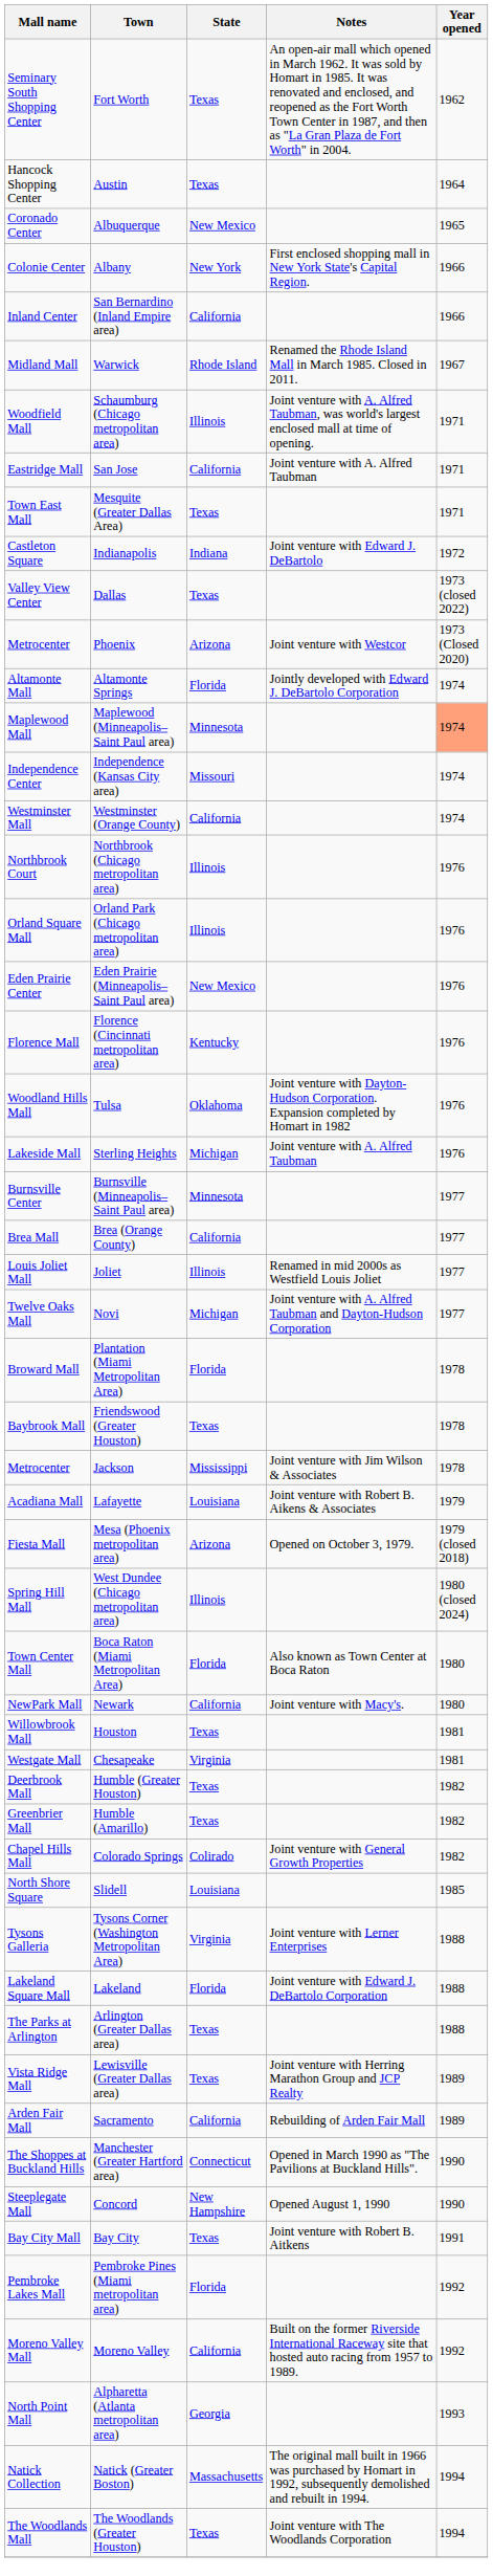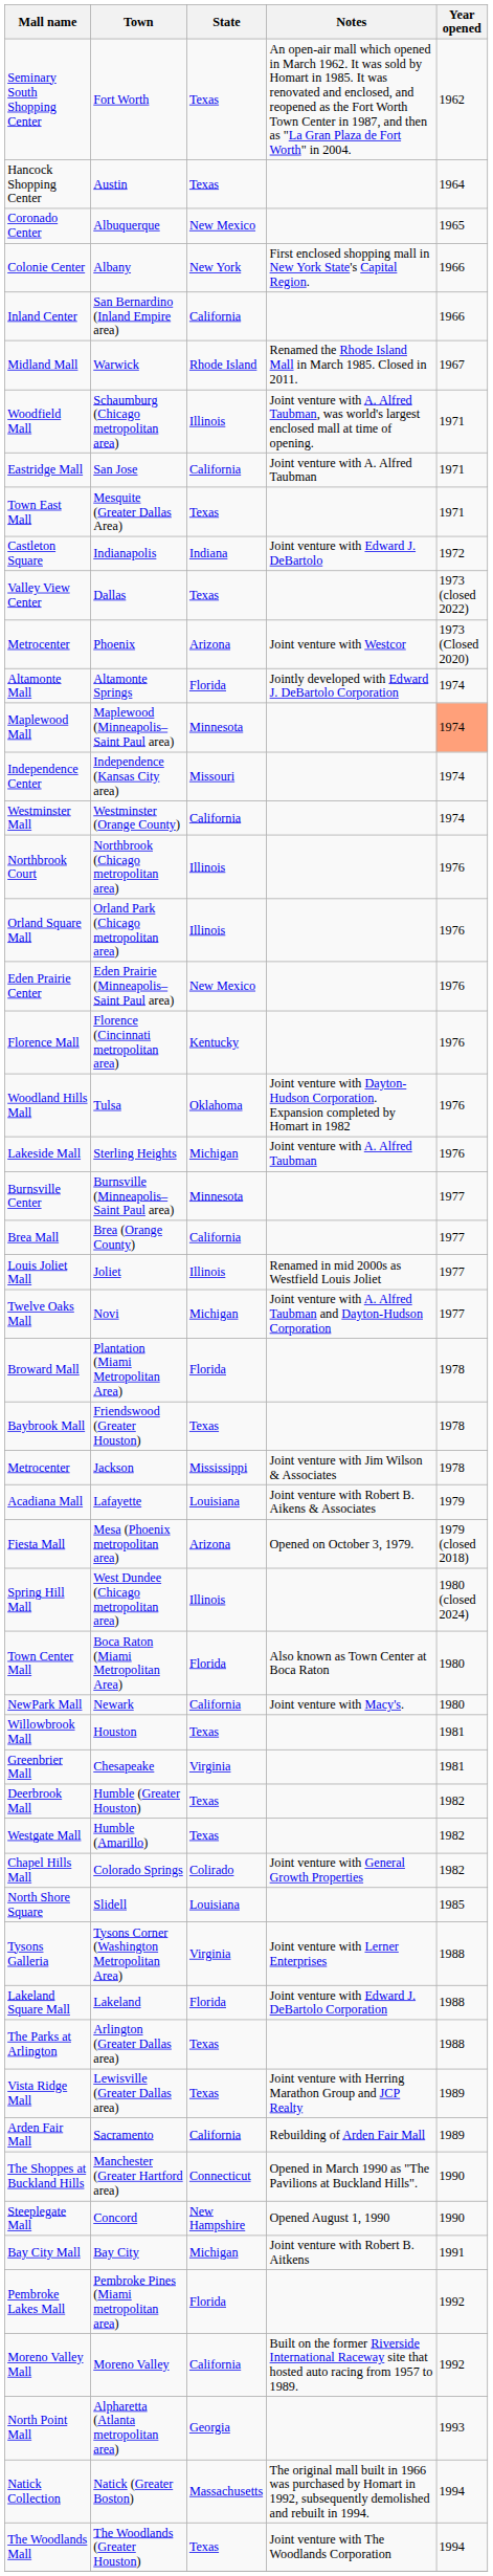 <table class="wikitable sortable">
 <tr>
 <th>Mall name</th>
 <th>Town</th>
 <th>State</th>
 <th>Notes</th>
 <th>Year opened</th>
 </tr>
 <tr>
 <td><a href='#'>Seminary South Shopping Center</a></td>
 <td><a href='#'>Fort Worth</a></td>
 <td><a href='#'>Texas</a></td>
 <td>An open-air mall which opened in March 1962.  It was sold by Homart in 1985.  It was renovated and enclosed, and reopened as the Fort Worth Town Center in 1987, and then as "<a href='#'>La Gran Plaza de Fort Worth</a>" in 2004.</td>
 <td>1962</td>
 </tr>
 <tr>
 <td>Hancock Shopping Center</td>
 <td><a href='#'>Austin</a></td>
 <td><a href='#'>Texas</a></td>
 <td></td>
 <td>1964</td>
 </tr>
 <tr>
 <td><a href='#'>Coronado Center</a></td>
 <td><a href='#'>Albuquerque</a></td>
 <td><a href='#'>New Mexico</a></td>
 <td></td>
 <td>1965</td>
 </tr>
 <tr>
 <td><a href='#'>Colonie Center</a></td>
 <td><a href='#'>Albany</a></td>
 <td><a href='#'>New York</a></td>
 <td>First enclosed shopping mall in <a href='#'>New York State</a>'s <a href='#'>Capital Region</a>.</td>
 <td>1966</td>
 </tr>
 <tr>
 <td><a href='#'>Inland Center</a></td>
 <td><a href='#'>San Bernardino</a> (<a href='#'>Inland Empire</a> area)</td>
 <td><a href='#'>California</a></td>
 <td></td>
 <td>1966</td>
 </tr>
 <tr>
 <td><a href='#'>Midland Mall</a></td>
 <td><a href='#'>Warwick</a></td>
 <td><a href='#'>Rhode Island</a></td>
 <td>Renamed the <a href='#'>Rhode Island Mall</a> in March 1985.  Closed in 2011.</td>
 <td>1967</td>
 </tr>
 <tr>
 <td><a href='#'>Woodfield Mall</a></td>
 <td><a href='#'>Schaumburg</a> (<a href='#'>Chicago metropolitan area</a>)</td>
 <td><a href='#'>Illinois</a></td>
 <td>Joint venture with <a href='#'>A. Alfred Taubman</a>, was world's largest enclosed mall at time of opening.</td>
 <td>1971</td>
 </tr>
 <tr>
 <td><a href='#'>Eastridge Mall</a></td>
 <td><a href='#'>San Jose</a></td>
 <td><a href='#'>California</a></td>
 <td>Joint venture with A. Alfred Taubman</td>
 <td>1971</td>
 </tr>
 <tr>
 <td><a href='#'>Town East Mall</a></td>
 <td><a href='#'>Mesquite</a> (<a href='#'>Greater Dallas</a> Area)</td>
 <td><a href='#'>Texas</a></td>
 <td></td>
 <td>1971</td>
 </tr>
 <tr>
 <td><a href='#'>Castleton Square</a></td>
 <td><a href='#'>Indianapolis</a></td>
 <td><a href='#'>Indiana</a></td>
 <td>Joint venture with <a href='#'>Edward J. DeBartolo</a></td>
 <td>1972</td>
 </tr>
 <tr>
 <td><a href='#'>Valley View Center</a></td>
 <td><a href='#'>Dallas</a></td>
 <td><a href='#'>Texas</a></td>
 <td></td>
 <td>1973 (closed 2022)</td>
 </tr>
 <tr>
 <td><a href='#'>Metrocenter</a></td>
 <td><a href='#'>Phoenix</a></td>
 <td><a href='#'>Arizona</a></td>
 <td>Joint venture with <a href='#'>Westcor</a></td>
 <td>1973 (Closed 2020)</td>
 </tr>
 <tr>
 <td><a href='#'>Altamonte Mall</a></td>
 <td><a href='#'>Altamonte Springs</a></td>
 <td><a href='#'>Florida</a></td>
 <td>Jointly developed with <a href='#'>Edward J. DeBartolo Corporation</a></td>
 <td>1974</td>
 </tr>
 <tr>
 <td><a href='#'>Maplewood Mall</a></td>
 <td><a href='#'>Maplewood</a> (<a href='#'>Minneapolis–Saint Paul</a> area)</td>
 <td><a href='#'>Minnesota</a></td>
 <td></td>
 <td style="background: lightsalmon;">1974</td>
 </tr>
 <tr>
 <td><a href='#'>Independence Center</a></td>
 <td><a href='#'>Independence</a> (<a href='#'>Kansas City</a> area)</td>
 <td><a href='#'>Missouri</a></td>
 <td></td>
 <td>1974</td>
 </tr>
 <tr>
 <td><a href='#'>Westminster Mall</a></td>
 <td><a href='#'>Westminster</a> (<a href='#'>Orange County</a>)</td>
 <td><a href='#'>California</a></td>
 <td></td>
 <td>1974</td>
 </tr>
 <tr>
 <td><a href='#'>Northbrook Court</a></td>
 <td><a href='#'>Northbrook</a> (<a href='#'>Chicago metropolitan area</a>)</td>
 <td><a href='#'>Illinois</a></td>
 <td></td>
 <td>1976</td>
 </tr>
 <tr>
 <td><a href='#'>Orland Square Mall</a></td>
 <td><a href='#'>Orland Park</a> (<a href='#'>Chicago metropolitan area</a>)</td>
 <td><a href='#'>Illinois</a></td>
 <td></td>
 <td>1976</td>
 </tr>
 <tr>
 <td><a href='#'>Eden Prairie Center</a></td>
 <td><a href='#'>Eden Prairie</a> (<a href='#'>Minneapolis–Saint Paul</a> area)</td>
 <td><a href='#'>New Mexico</a></td>
 <td></td>
 <td>1976</td>
 </tr>
 <tr>
 <td><a href='#'>Florence Mall</a></td>
 <td><a href='#'>Florence</a> (<a href='#'>Cincinnati metropolitan area</a>)</td>
 <td><a href='#'>Kentucky</a></td>
 <td></td>
 <td>1976</td>
 </tr>
 <tr>
 <td><a href='#'>Woodland Hills Mall</a></td>
 <td><a href='#'>Tulsa</a></td>
 <td><a href='#'>Oklahoma</a></td>
 <td>Joint venture with <a href='#'>Dayton-Hudson Corporation</a>. Expansion completed by Homart in 1982</td>
 <td>1976</td>
 </tr>
 <tr>
 <td><a href='#'>Lakeside Mall</a></td>
 <td><a href='#'>Sterling Heights</a></td>
 <td><a href='#'>Michigan</a></td>
 <td>Joint venture with <a href='#'>A. Alfred Taubman</a></td>
 <td>1976</td>
 </tr>
 <tr>
 <td><a href='#'>Burnsville Center</a></td>
 <td><a href='#'>Burnsville</a> (<a href='#'>Minneapolis–Saint Paul</a> area)</td>
 <td><a href='#'>Minnesota</a></td>
 <td></td>
 <td>1977</td>
 </tr>
 <tr>
 <td><a href='#'>Brea Mall</a></td>
 <td><a href='#'>Brea</a> (<a href='#'>Orange County</a>)</td>
 <td><a href='#'>California</a></td>
 <td></td>
 <td>1977</td>
 </tr>
 <tr>
 <td><a href='#'>Louis Joliet Mall</a></td>
 <td><a href='#'>Joliet</a></td>
 <td><a href='#'>Illinois</a></td>
 <td>Renamed in mid 2000s as Westfield Louis Joliet</td>
 <td>1977</td>
 </tr>
 <tr>
 <td><a href='#'>Twelve Oaks Mall</a></td>
 <td><a href='#'>Novi</a></td>
 <td><a href='#'>Michigan</a></td>
 <td>Joint venture with <a href='#'>A. Alfred Taubman</a> and <a href='#'>Dayton-Hudson Corporation</a></td>
 <td>1977</td>
 </tr>
 <tr>
 <td><a href='#'>Broward Mall</a></td>
 <td><a href='#'>Plantation</a> (<a href='#'>Miami Metropolitan Area</a>)</td>
 <td><a href='#'>Florida</a></td>
 <td></td>
 <td>1978</td>
 </tr>
 <tr>
 <td><a href='#'>Baybrook Mall</a></td>
 <td><a href='#'>Friendswood</a> (<a href='#'>Greater Houston</a>)</td>
 <td><a href='#'>Texas</a></td>
 <td></td>
 <td>1978</td>
 </tr>
 <tr>
 <td><a href='#'>Metrocenter</a></td>
 <td><a href='#'>Jackson</a></td>
 <td><a href='#'>Mississippi</a></td>
 <td>Joint venture with Jim Wilson & Associates</td>
 <td>1978</td>
 </tr>
 <tr>
 <td><a href='#'>Acadiana Mall</a></td>
 <td><a href='#'>Lafayette</a></td>
 <td><a href='#'>Louisiana</a></td>
 <td>Joint venture with Robert B. Aikens & Associates</td>
 <td>1979</td>
 </tr>
 <tr>
 <td><a href='#'>Fiesta Mall</a></td>
 <td><a href='#'>Mesa</a> (<a href='#'>Phoenix metropolitan area</a>)</td>
 <td><a href='#'>Arizona</a></td>
 <td>Opened on October 3, 1979.</td>
 <td>1979 (closed 2018)</td>
 </tr>
 <tr>
 <td><a href='#'>Spring Hill Mall</a></td>
 <td><a href='#'>West Dundee</a> (<a href='#'>Chicago metropolitan area</a>)</td>
 <td><a href='#'>Illinois</a></td>
 <td></td>
 <td>1980 (closed 2024)</td>
 </tr>
 <tr>
 <td><a href='#'>Town Center Mall</a></td>
 <td><a href='#'>Boca Raton</a> (<a href='#'>Miami Metropolitan Area</a>)</td>
 <td><a href='#'>Florida</a></td>
 <td>Also known as Town Center at Boca Raton</td>
 <td>1980</td>
 </tr>
 <tr>
 <td><a href='#'>NewPark Mall</a></td>
 <td><a href='#'>Newark</a></td>
 <td><a href='#'>California</a></td>
 <td>Joint venture with <a href='#'>Macy's</a>.</td>
 <td>1980</td>
 </tr>
 <tr>
 <td><a href='#'>Willowbrook Mall</a></td>
 <td><a href='#'>Houston</a></td>
 <td><a href='#'>Texas</a></td>
 <td></td>
 <td>1981</td>
 </tr>
 <tr>
-<td><a href='#'>Westgate Mall</a></td>
+<td><a href='#'>Greenbrier Mall</a></td>
 <td><a href='#'>Chesapeake</a></td>
 <td><a href='#'>Virginia</a></td>
 <td></td>
 <td>1981</td>
 </tr>
 <tr>
 <td><a href='#'>Deerbrook Mall</a></td>
 <td><a href='#'>Humble</a> (<a href='#'>Greater Houston</a>)</td>
 <td><a href='#'>Texas</a></td>
 <td></td>
 <td>1982</td>
 </tr>
 <tr>
-<td><a href='#'>Greenbrier Mall</a></td>
+<td><a href='#'>Westgate Mall</a></td>
 <td><a href='#'>Humble</a> (<a href='#'>Amarillo</a>)</td>
 <td><a href='#'>Texas</a></td>
 <td></td>
 <td>1982</td>
 </tr>
 <tr>
 <td><a href='#'>Chapel Hills Mall</a></td>
 <td><a href='#'>Colorado Springs</a></td>
 <td><a href='#'>Colirado</a></td>
 <td>Joint venture with <a href='#'>General Growth Properties</a></td>
 <td>1982</td>
 </tr>
 <tr>
 <td><a href='#'>North Shore Square</a></td>
 <td><a href='#'>Slidell</a></td>
 <td><a href='#'>Louisiana</a></td>
 <td></td>
 <td>1985</td>
 </tr>
 <tr>
 <td><a href='#'>Tysons Galleria</a></td>
 <td><a href='#'>Tysons Corner</a> (<a href='#'>Washington Metropolitan Area</a>)</td>
 <td><a href='#'>Virginia</a></td>
 <td>Joint venture with <a href='#'>Lerner Enterprises</a></td>
 <td>1988</td>
 </tr>
 <tr>
 <td><a href='#'>Lakeland Square Mall</a></td>
 <td><a href='#'>Lakeland</a></td>
 <td><a href='#'>Florida</a></td>
 <td>Joint venture with <a href='#'>Edward J. DeBartolo Corporation</a></td>
 <td>1988</td>
 </tr>
 <tr>
 <td><a href='#'>The Parks at Arlington</a></td>
 <td><a href='#'>Arlington</a> (<a href='#'>Greater Dallas</a> area)</td>
 <td><a href='#'>Texas</a></td>
 <td></td>
 <td>1988</td>
 </tr>
 <tr>
 <td><a href='#'>Vista Ridge Mall</a></td>
 <td><a href='#'>Lewisville</a> (<a href='#'>Greater Dallas</a> area)</td>
 <td><a href='#'>Texas</a></td>
 <td>Joint venture with Herring Marathon Group and <a href='#'>JCP Realty</a></td>
 <td>1989</td>
 </tr>
 <tr>
 <td><a href='#'>Arden Fair Mall</a></td>
 <td><a href='#'>Sacramento</a></td>
 <td><a href='#'>California</a></td>
 <td>Rebuilding of <a href='#'>Arden Fair Mall</a></td>
 <td>1989</td>
 </tr>
 <tr>
 <td><a href='#'>The Shoppes at Buckland Hills</a></td>
 <td><a href='#'>Manchester</a> (<a href='#'>Greater Hartford</a> area)</td>
 <td><a href='#'>Connecticut</a></td>
 <td>Opened in March 1990 as "The Pavilions at Buckland Hills".</td>
 <td>1990</td>
 </tr>
 <tr>
 <td><a href='#'>Steeplegate Mall</a></td>
 <td><a href='#'>Concord</a></td>
 <td><a href='#'>New Hampshire</a></td>
 <td>Opened August 1, 1990</td>
 <td>1990</td>
 </tr>
 <tr>
 <td><a href='#'>Bay City Mall</a></td>
 <td><a href='#'>Bay City</a></td>
-<td><a href='#'>Texas</a></td>
+<td><a href='#'>Michigan</a></td>
 <td>Joint venture with Robert B. Aitkens</td>
 <td>1991</td>
 </tr>
 <tr>
 <td><a href='#'>Pembroke Lakes Mall</a></td>
 <td><a href='#'>Pembroke Pines</a> (<a href='#'>Miami metropolitan area</a>)</td>
 <td><a href='#'>Florida</a></td>
 <td></td>
 <td>1992</td>
 </tr>
 <tr>
 <td><a href='#'>Moreno Valley Mall</a></td>
 <td><a href='#'>Moreno Valley</a></td>
 <td><a href='#'>California</a></td>
 <td>Built on the former <a href='#'>Riverside International Raceway</a> site that hosted auto racing from 1957 to 1989.</td>
 <td>1992</td>
 </tr>
 <tr>
 <td><a href='#'>North Point Mall</a></td>
 <td><a href='#'>Alpharetta</a> (<a href='#'>Atlanta metropolitan area</a>)</td>
 <td><a href='#'>Georgia</a></td>
 <td></td>
 <td>1993</td>
 </tr>
 <tr>
 <td><a href='#'>Natick Collection</a></td>
 <td><a href='#'>Natick</a> (<a href='#'>Greater Boston</a>)</td>
 <td><a href='#'>Massachusetts</a></td>
 <td>The original mall built in 1966 was purchased by Homart in 1992, subsequently demolished and rebuilt in 1994.</td>
 <td>1994</td>
 </tr>
 <tr>
 <td><a href='#'>The Woodlands Mall</a></td>
 <td><a href='#'>The Woodlands</a> (<a href='#'>Greater Houston</a>)</td>
 <td><a href='#'>Texas</a></td>
 <td>Joint venture with The Woodlands Corporation</td>
 <td>1994</td>
 </tr>
 <tr>
 </tr>
 </table>
